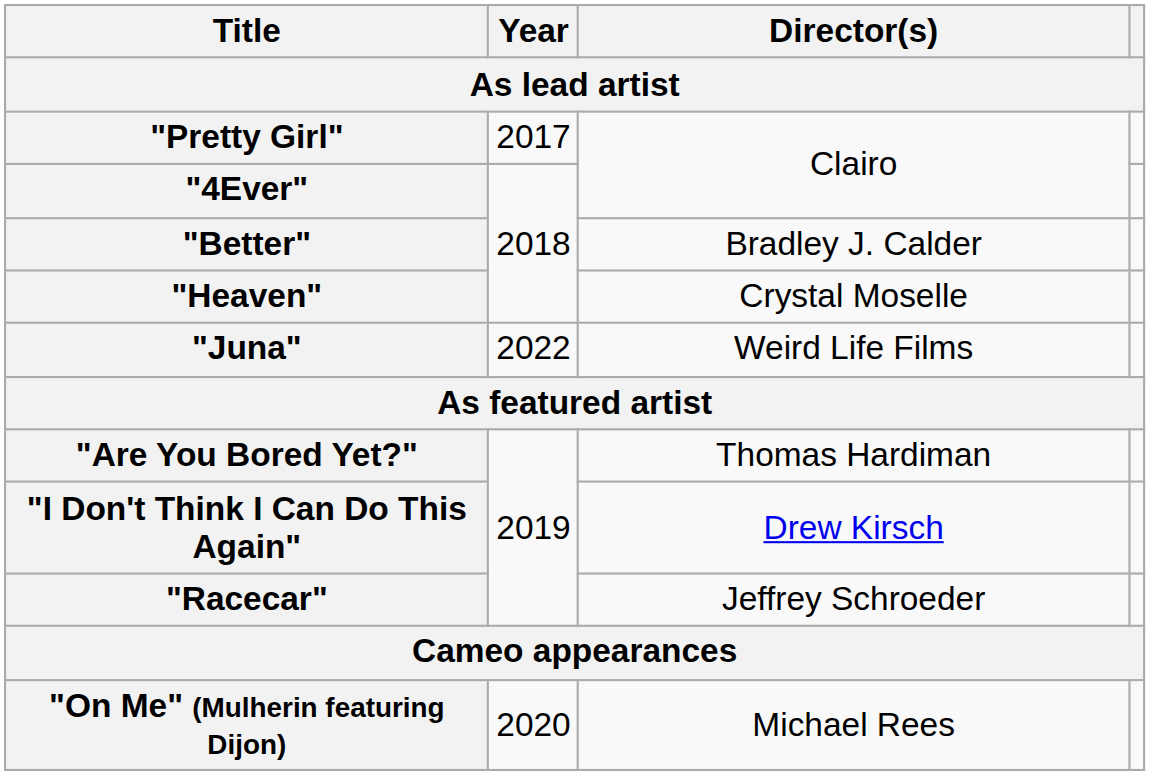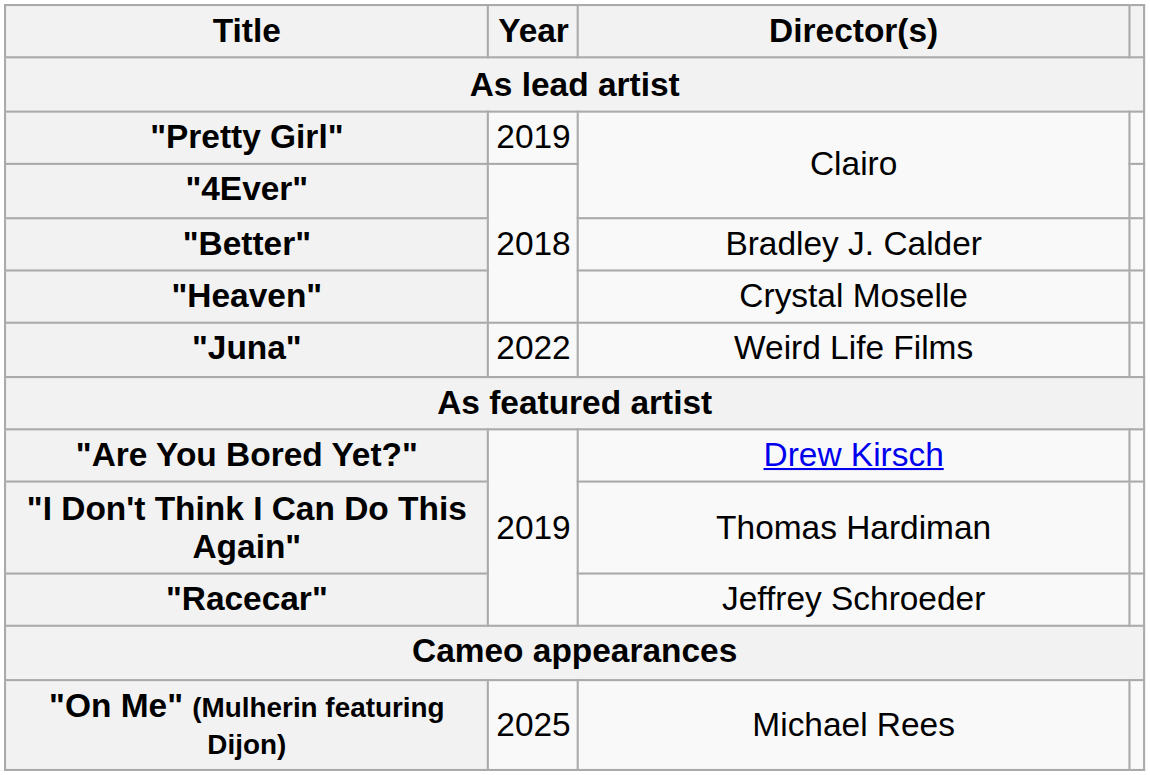 <table class="wikitable plainrowheaders" style="text-align:center;">
 <tr>
 <th scope="col" style="width:14em;">Title</th>
 <th scope="col">Year</th>
 <th scope="col" style="width:16em;">Director(s)</th>
 <th scope="col"></th>
 </tr>
 <tr>
 <th colspan="4" scope="col">As lead artist</th>
 </tr>
 <tr g>
 <th scope="row">"Pretty Girl"</th>
-<td>2017</td>
+<td>2019</td>
 <td rowspan="2">Clairo</td>
 <td></td>
 </tr>
 <tr>
 <th scope="row">"4Ever"</th>
 <td rowspan="3">2018</td>
 <td></td>
 </tr>
 <tr>
 <th scope="row">"Better"</th>
 <td>Bradley J. Calder</td>
 <td></td>
 </tr>
 <tr>
 <th scope="row">"Heaven"</th>
 <td>Crystal Moselle</td>
 <td></td>
 </tr>
 <tr>
 <th scope="row">"Juna"</th>
 <td>2022</td>
 <td>Weird Life Films</td>
 <td></td>
 </tr>
 <tr>
 <th colspan="4">As featured artist</th>
 </tr>
 <tr>
 <th scope="row">"Are You Bored Yet?"</th>
 <td rowspan="3">2019</td>
-<td>Thomas Hardiman</td>
+<td><a href='#'>Drew Kirsch</a></td>
 <td></td>
 </tr>
 <tr>
 <th scope="row">"I Don't Think I Can Do This Again"</th>
-<td><a href='#'>Drew Kirsch</a></td>
+<td>Thomas Hardiman</td>
 <td></td>
 </tr>
 <tr>
 <th scope="row">"Racecar"</th>
 <td>Jeffrey Schroeder</td>
 <td></td>
 </tr>
 <tr>
 <th colspan="4" scope="col">Cameo appearances</th>
 </tr>
 <tr>
 <th scope="row">"On Me" <small>(Mulherin featuring Dijon)</small></th>
-<td>2020</td>
+<td>2025</td>
 <td>Michael Rees</td>
 <td></td>
 </tr>
 </table>
